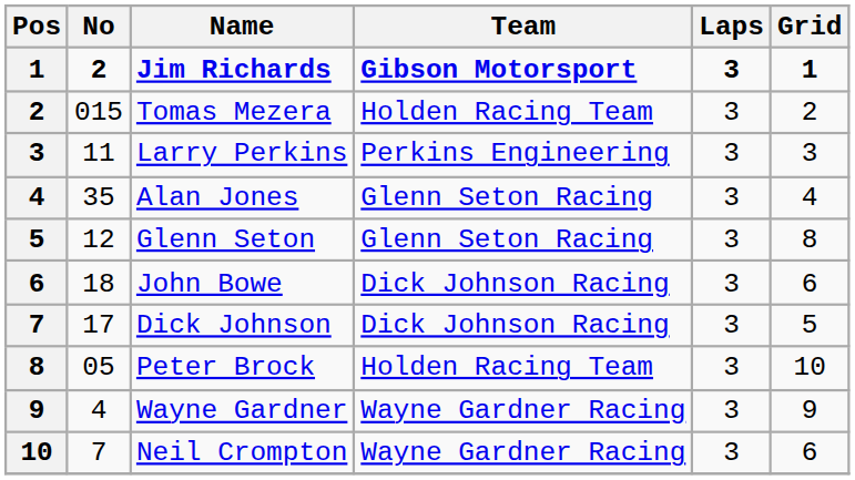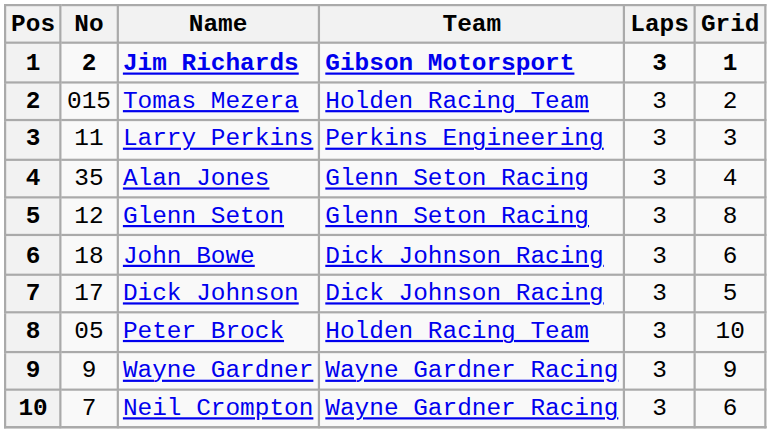 <table class="wikitable" style="font-size: 85%;">
 <tr>
 <th>Pos</th>
 <th>No</th>
 <th>Name</th>
 <th>Team</th>
 <th>Laps</th>
 <th>Grid</th>
 </tr>
 <tr>
 <th>1</th>
 <td align="center"><strong>2</strong></td>
 <td><strong> <a href='#'>Jim Richards</a></strong></td>
 <td><strong><a href='#'>Gibson Motorsport</a></strong></td>
 <td align="center"><strong>3</strong></td>
 <td align="center"><strong>1</strong></td>
 </tr>
 <tr>
 <th>2</th>
 <td align="center">015</td>
 <td> <a href='#'>Tomas Mezera</a></td>
 <td><a href='#'>Holden Racing Team</a></td>
 <td align="center">3</td>
 <td align="center">2</td>
 </tr>
 <tr>
 <th>3</th>
 <td align="center">11</td>
 <td> <a href='#'>Larry Perkins</a></td>
 <td><a href='#'>Perkins Engineering</a></td>
 <td align="center">3</td>
 <td align="center">3</td>
 </tr>
 <tr>
 <th>4</th>
 <td align="center">35</td>
 <td> <a href='#'>Alan Jones</a></td>
 <td><a href='#'>Glenn Seton Racing</a></td>
 <td align="center">3</td>
 <td align="center">4</td>
 </tr>
 <tr>
 <th>5</th>
 <td align="center">12</td>
 <td> <a href='#'>Glenn Seton</a></td>
 <td><a href='#'>Glenn Seton Racing</a></td>
 <td align="center">3</td>
 <td align="center">8</td>
 </tr>
 <tr>
 <th>6</th>
 <td align="center">18</td>
 <td> <a href='#'>John Bowe</a></td>
 <td><a href='#'>Dick Johnson Racing</a></td>
 <td align="center">3</td>
 <td align="center">6</td>
 </tr>
 <tr>
 <th>7</th>
 <td align="center">17</td>
 <td> <a href='#'>Dick Johnson</a></td>
 <td><a href='#'>Dick Johnson Racing</a></td>
 <td align="center">3</td>
 <td align="center">5</td>
 </tr>
 <tr>
 <th>8</th>
 <td align="center">05</td>
 <td> <a href='#'>Peter Brock</a></td>
 <td><a href='#'>Holden Racing Team</a></td>
 <td align="center">3</td>
 <td align="center">10</td>
 </tr>
 <tr>
 <th>9</th>
-<td align="center">4</td>
+<td align="center">9</td>
 <td> <a href='#'>Wayne Gardner</a></td>
 <td><a href='#'>Wayne Gardner Racing</a></td>
 <td align="center">3</td>
 <td align="center">9</td>
 </tr>
 <tr>
 <th>10</th>
 <td align="center">7</td>
 <td> <a href='#'>Neil Crompton</a></td>
 <td><a href='#'>Wayne Gardner Racing</a></td>
 <td align="center">3</td>
 <td align="center">6</td>
 </tr>
 <tr>
 </tr>
 </table>
